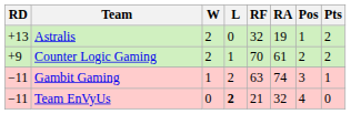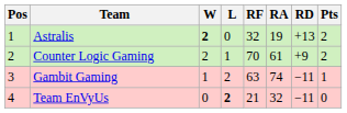 <table class="wikitable">
 <tr>
-<th width="20px">RD</th>
+<th width="20px">Pos</th>
 <th width="200px">Team</th>
 <th width="20px">W</th>
 <th width="20px">L</th>
 <th width="20px">RF</th>
 <th width="20px">RA</th>
-<th width="20px">Pos</th>
+<th width="20px">RD</th>
 <th width="20px">Pts</th>
 </tr>
 <tr style="background: #D0F0C0;">
-<td>+13</td>
+<td>1</td>
 <td><a href='#'>Astralis</a></td>
-<td>2</td>
+<td><strong>2</strong></td>
 <td>0</td>
 <td>32</td>
 <td>19</td>
-<td>1</td>
+<td>+13</td>
 <td>2</td>
 </tr>
 <tr style="background: #D0F0C0;">
-<td>+9</td>
+<td>2</td>
 <td><a href='#'>Counter Logic Gaming</a></td>
 <td>2</td>
 <td>1</td>
 <td>70</td>
 <td>61</td>
-<td>2</td>
+<td>+9</td>
 <td>2</td>
 </tr>
 <tr style="background: #FFCCCC;">
-<td>−11</td>
+<td>3</td>
 <td><a href='#'>Gambit Gaming</a></td>
 <td>1</td>
 <td>2</td>
 <td>63</td>
 <td>74</td>
-<td>3</td>
+<td>−11</td>
 <td>1</td>
 </tr>
 <tr style="background: #FFCCCC;">
-<td>−11</td>
+<td>4</td>
 <td><a href='#'>Team EnVyUs</a></td>
 <td>0</td>
 <td><strong>2</strong></td>
 <td>21</td>
 <td>32</td>
-<td>4</td>
+<td>−11</td>
 <td>0</td>
 </tr>
 </table>
